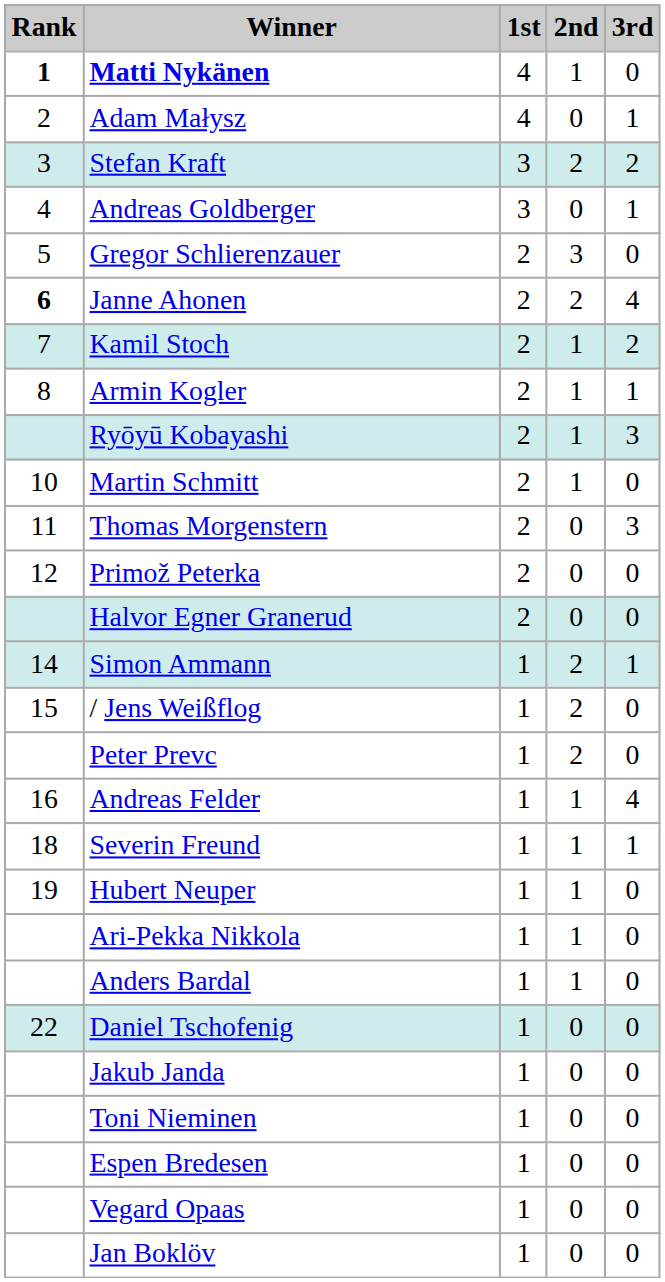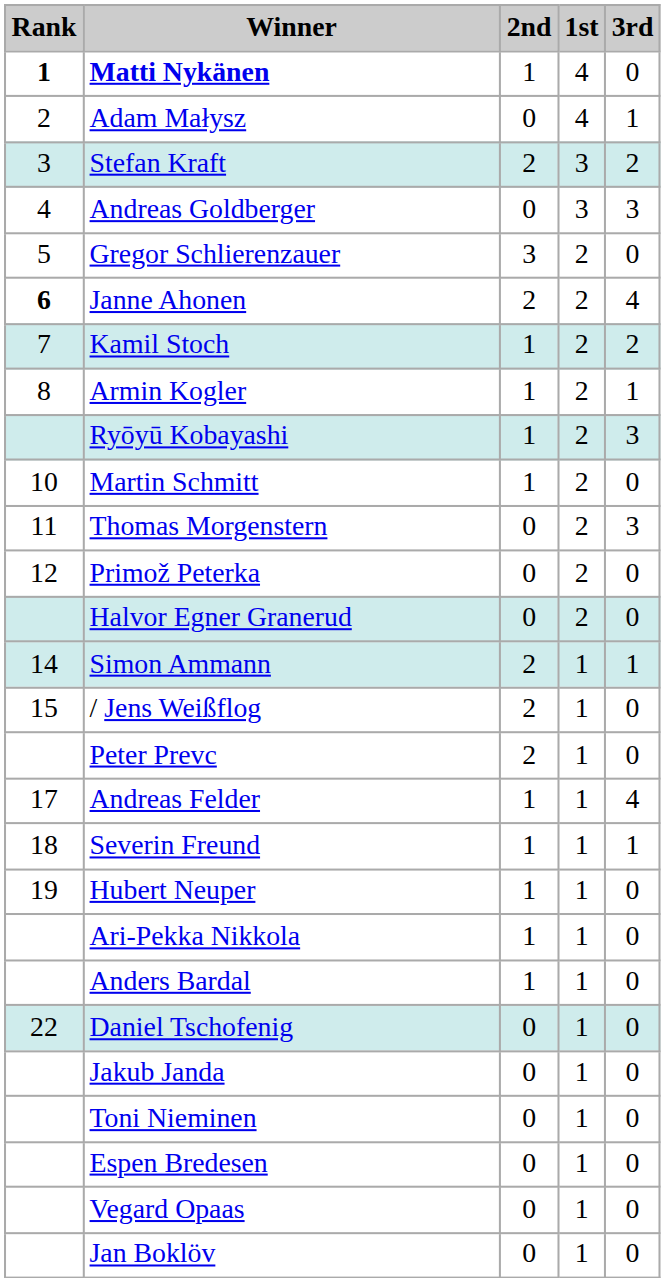 <table class="wikitable plainrowheaders" style="background:#fff; font-size:86%; line-height:16px; border:grey solid 1px; border-collapse:collapse;">
 <tr>
 <th style="background:#ccc;">Rank</th>
 <th style="background:#ccc;" width="200">Winner</th>
+<th style="background:#ccc;" width="14">2nd</th>
 <th style="background:#ccc;" width="14">1st</th>
-<th style="background:#ccc;" width="14">2nd</th>
 <th style="background:#ccc;" width="14">3rd</th>
 </tr>
 <tr align=center>
 <td align=center><strong>1</strong></td>
 <td align=left> <strong><a href='#'>Matti Nykänen</a></strong></td>
+<td>1</td>
 <td>4</td>
-<td>1</td>
 <td>0</td>
 </tr>
 <tr align=center>
 <td align=center>2</td>
 <td align=left> <a href='#'>Adam Małysz</a></td>
+<td>0</td>
 <td>4</td>
-<td>0</td>
 <td>1</td>
 </tr>
 <tr bgcolor=#CFECEC align=center>
 <td align=center>3</td>
 <td align=left> <a href='#'>Stefan Kraft</a></td>
+<td>2</td>
 <td>3</td>
-<td>2</td>
 <td>2</td>
 </tr>
 <tr align=center>
 <td align=center>4</td>
 <td align=left> <a href='#'>Andreas Goldberger</a></td>
+<td>0</td>
 <td>3</td>
-<td>0</td>
-<td>1</td>
+<td>3</td>
 </tr>
 <tr align=center>
 <td align=center>5</td>
 <td align=left> <a href='#'>Gregor Schlierenzauer</a></td>
+<td>3</td>
 <td>2</td>
-<td>3</td>
 <td>0</td>
 </tr>
 <tr align=center>
 <td align=center><strong>6</strong></td>
 <td align=left> <a href='#'>Janne Ahonen</a></td>
 <td>2</td>
 <td>2</td>
 <td>4</td>
 </tr>
 <tr bgcolor=#CFECEC align=center>
 <td align=center>7</td>
 <td align=left> <a href='#'>Kamil Stoch</a></td>
+<td>1</td>
 <td>2</td>
-<td>1</td>
 <td>2</td>
 </tr>
 <tr align=center>
 <td align=center>8</td>
 <td align=left> <a href='#'>Armin Kogler</a></td>
+<td>1</td>
 <td>2</td>
-<td>1</td>
 <td>1</td>
 </tr>
 <tr bgcolor=#CFECEC align=center>
 <td align=center></td>
 <td align=left> <a href='#'>Ryōyū Kobayashi</a></td>
+<td>1</td>
 <td>2</td>
-<td>1</td>
 <td>3</td>
 </tr>
 <tr align=center>
 <td align=center>10</td>
 <td align=left> <a href='#'>Martin Schmitt</a></td>
+<td>1</td>
+<td>2</td>
+<td>0</td>
+</tr>
+<tr align=center>
+<td align=center>11</td>
+<td align=left> <a href='#'>Thomas Morgenstern</a></td>
+<td>0</td>
+<td>2</td>
+<td>3</td>
+</tr>
+<tr align=center>
+<td align=center>12</td>
+<td align=left> <a href='#'>Primož Peterka</a></td>
+<td>0</td>
+<td>2</td>
+<td>0</td>
+</tr>
+<tr bgcolor=#CFECEC align=center>
+<td align=center></td>
+<td align=left> <a href='#'>Halvor Egner Granerud</a></td>
+<td>0</td>
+<td>2</td>
+<td>0</td>
+</tr>
+<tr bgcolor=#CFECEC align=center>
+<td align=center>14</td>
+<td align=left> <a href='#'>Simon Ammann</a></td>
+<td>2</td>
+<td>1</td>
+<td>1</td>
+</tr>
+<tr align=center>
+<td align=center>15</td>
+<td align=left>/ <a href='#'>Jens Weißflog</a></td>
 <td>2</td>
 <td>1</td>
 <td>0</td>
 </tr>
 <tr align=center>
-<td align=center>11</td>
-<td align=left> <a href='#'>Thomas Morgenstern</a></td>
-<td>2</td>
-<td>0</td>
-<td>3</td>
-</tr>
-<tr align=center>
-<td align=center>12</td>
-<td align=left> <a href='#'>Primož Peterka</a></td>
-<td>2</td>
-<td>0</td>
-<td>0</td>
-</tr>
-<tr bgcolor=#CFECEC align=center>
 <td align=center></td>
-<td align=left> <a href='#'>Halvor Egner Granerud</a></td>
-<td>2</td>
-<td>0</td>
-<td>0</td>
-</tr>
-<tr bgcolor=#CFECEC align=center>
-<td align=center>14</td>
-<td align=left> <a href='#'>Simon Ammann</a></td>
-<td>1</td>
+<td align=left> <a href='#'>Peter Prevc</a></td>
 <td>2</td>
 <td>1</td>
-</tr>
-<tr align=center>
-<td align=center>15</td>
-<td align=left>/ <a href='#'>Jens Weißflog</a></td>
-<td>1</td>
-<td>2</td>
 <td>0</td>
 </tr>
 <tr align=center>
-<td align=center></td>
-<td align=left> <a href='#'>Peter Prevc</a></td>
-<td>1</td>
-<td>2</td>
-<td>0</td>
-</tr>
-<tr align=center>
-<td align=center>16</td>
+<td align=center>17</td>
 <td align=left> <a href='#'>Andreas Felder</a></td>
 <td>1</td>
 <td>1</td>
 <td>4</td>
 </tr>
 <tr align=center>
 <td align=center>18</td>
 <td align=left> <a href='#'>Severin Freund</a></td>
 <td>1</td>
 <td>1</td>
 <td>1</td>
 </tr>
 <tr align=center>
 <td align=center>19</td>
 <td align=left> <a href='#'>Hubert Neuper</a></td>
 <td>1</td>
 <td>1</td>
 <td>0</td>
 </tr>
 <tr align=center>
 <td align=center></td>
 <td align=left> <a href='#'>Ari-Pekka Nikkola</a></td>
 <td>1</td>
 <td>1</td>
 <td>0</td>
 </tr>
 <tr align=center>
 <td align=center></td>
 <td align=left> <a href='#'>Anders Bardal</a></td>
 <td>1</td>
 <td>1</td>
 <td>0</td>
 </tr>
 <tr bgcolor=#CFECEC align=center>
 <td align=center>22</td>
 <td align=left> <a href='#'>Daniel Tschofenig</a></td>
+<td>0</td>
 <td>1</td>
-<td>0</td>
 <td>0</td>
 </tr>
 <tr align=center>
 <td align=center></td>
 <td align=left> <a href='#'>Jakub Janda</a></td>
+<td>0</td>
 <td>1</td>
-<td>0</td>
 <td>0</td>
 </tr>
 <tr align=center>
 <td align=center></td>
 <td align=left> <a href='#'>Toni Nieminen</a></td>
+<td>0</td>
 <td>1</td>
-<td>0</td>
 <td>0</td>
 </tr>
 <tr align=center>
 <td align=center></td>
 <td align=left> <a href='#'>Espen Bredesen</a></td>
+<td>0</td>
 <td>1</td>
-<td>0</td>
 <td>0</td>
 </tr>
 <tr align=center>
 <td align=center></td>
 <td align=left> <a href='#'>Vegard Opaas</a></td>
+<td>0</td>
 <td>1</td>
-<td>0</td>
 <td>0</td>
 </tr>
 <tr align=center>
 <td align=center></td>
 <td align=left> <a href='#'>Jan Boklöv</a></td>
+<td>0</td>
 <td>1</td>
-<td>0</td>
 <td>0</td>
 </tr>
 </table>
